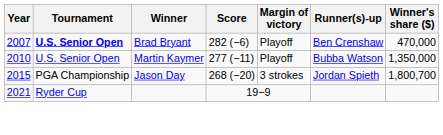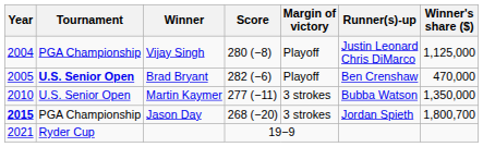 <table class="sortable wikitable">
 <tr>
 <th>Year</th>
 <th>Tournament</th>
 <th>Winner</th>
 <th>Score</th>
 <th>Margin of<br>victory</th>
 <th>Runner(s)-up</th>
 <th>Winner's<br>share ($)</th>
 </tr>
 <tr>
-<td align=center><a href='#'>2007</a></td>
+<td align=center><a href='#'>2004</a></td>
+<td><a href='#'>PGA Championship</a></td>
+<td> <a href='#'>Vijay Singh</a></td>
+<td>280 (−8)</td>
+<td>Playoff</td>
+<td> <a href='#'>Justin Leonard</a><br> <a href='#'>Chris DiMarco</a></td>
+<td align=right>1,125,000</td>
+</tr>
+<tr>
+<td align=center><a href='#'>2005</a></td>
 <td><strong><a href='#'>U.S. Senior Open</a></strong></td>
 <td> <a href='#'>Brad Bryant</a></td>
 <td>282 (−6)</td>
 <td>Playoff</td>
 <td> <a href='#'>Ben Crenshaw</a></td>
 <td align=right>470,000</td>
 </tr>
 <tr>
 <td align=center><a href='#'>2010</a></td>
 <td><a href='#'>U.S. Senior Open</a></td>
 <td> <a href='#'>Martin Kaymer</a></td>
 <td>277 (−11)</td>
-<td>Playoff</td>
+<td>3 strokes</td>
 <td> <a href='#'>Bubba Watson</a></td>
 <td align=right>1,350,000</td>
 </tr>
 <tr>
-<td align=center><a href='#'>2015</a></td>
+<td align=center><strong><a href='#'>2015</a></strong></td>
 <td>PGA Championship</td>
 <td> <a href='#'>Jason Day</a></td>
 <td>268 (−20)</td>
 <td>3 strokes</td>
 <td> <a href='#'>Jordan Spieth</a></td>
 <td align=right>1,800,700</td>
 </tr>
 <tr>
 <td align=center><a href='#'>2021</a></td>
 <td><a href='#'>Ryder Cup</a></td>
 <td></td>
 <td colspan=2 align=center>19−9</td>
 <td></td>
 <td></td>
 </tr>
 </table>
